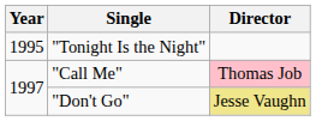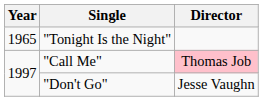 <table class="wikitable">
 <tr>
 <th align="left">Year</th>
 <th align="left">Single</th>
 <th align="left">Director</th>
 </tr>
 <tr>
-<td>1995</td>
+<td>1965</td>
 <td align="left">"Tonight Is the Night"</td>
 <td align="center"></td>
 </tr>
 <tr>
 <td align="left" rowspan=2>1997</td>
 <td align="left">"Call Me"</td>
 <td align="center" style="background: pink;">Thomas Job</td>
 </tr>
 <tr>
 <td align="left">"Don't Go"</td>
-<td align="center" style="background: khaki;">Jesse Vaughn</td>
+<td align="center">Jesse Vaughn</td>
 </tr>
 </table>
